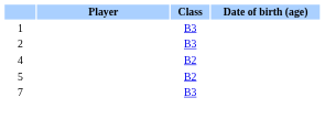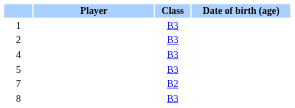 <table class="sortable" border="0" cellspacing="2" cellpadding="2">
 <tr style="background-color:#AAD0FF">
 <th width=8%></th>
 <th width=34%>Player</th>
 <th width=10%>Class</th>
 <th width=28%>Date of birth (age)</th>
 </tr>
 <tr>
 <td style="text-align: center;">1</td>
 <td></td>
 <td style="text-align: center;"><a href='#'>B3</a></td>
 <td style="text-align: center;"></td>
 </tr>
 <tr>
 <td style="text-align: center;">2</td>
 <td></td>
 <td style="text-align: center;"><a href='#'>B3</a></td>
 <td style="text-align: center;"></td>
 </tr>
 <tr>
 <td style="text-align: center;">4</td>
 <td></td>
-<td style="text-align: center;"><a href='#'>B2</a></td>
+<td style="text-align: center;"><a href='#'>B3</a></td>
 <td style="text-align: center;"></td>
 </tr>
 <tr>
 <td style="text-align: center;">5</td>
 <td></td>
-<td style="text-align: center;"><a href='#'>B2</a></td>
+<td style="text-align: center;"><a href='#'>B3</a></td>
 <td style="text-align: center;"></td>
 </tr>
 <tr>
 <td style="text-align: center;">7</td>
 <td></td>
+<td style="text-align: center;"><a href='#'>B2</a></td>
+<td style="text-align: center;"></td>
+</tr>
+<tr>
+<td style="text-align: center;">8</td>
+<td></td>
 <td style="text-align: center;"><a href='#'>B3</a></td>
 <td style="text-align: center;"></td>
 </tr>
 </table>
